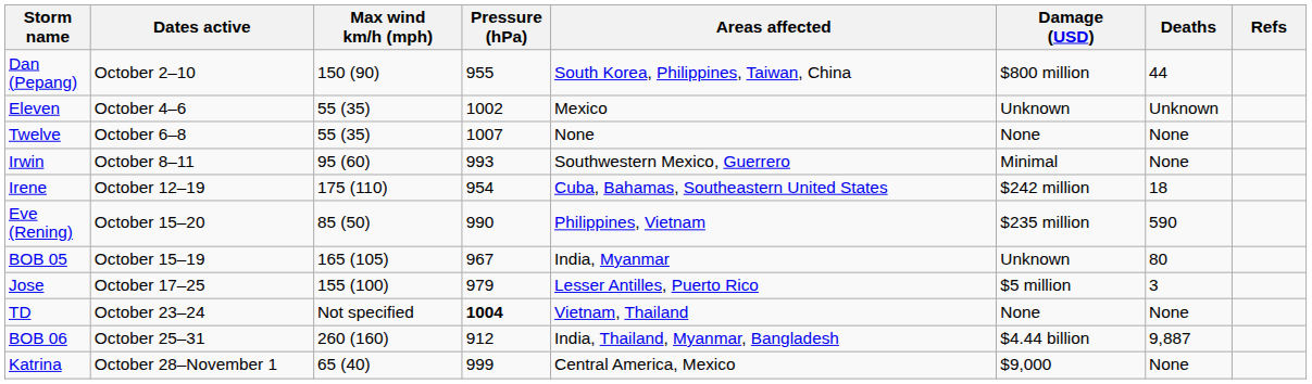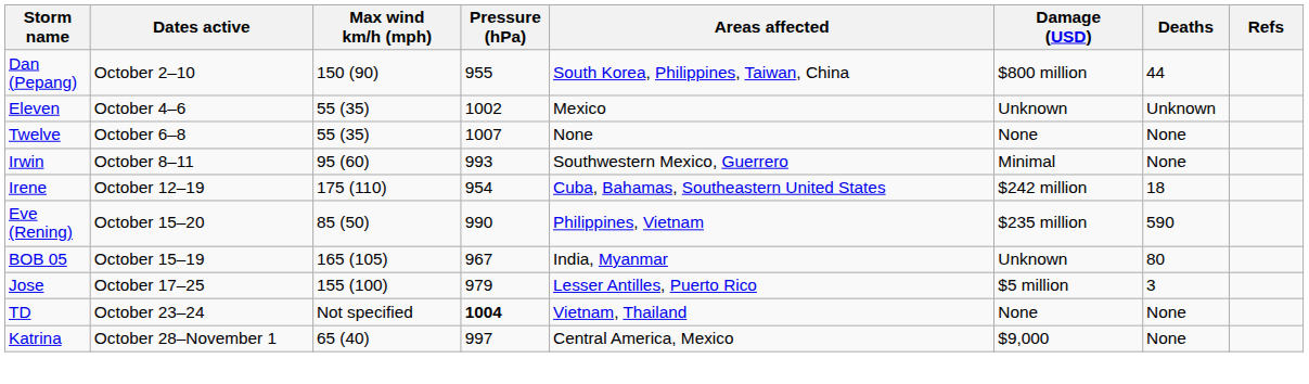 <table class="wikitable sortable">
 <tr>
 <th width="5%">Storm name</th>
 <th width="15%">Dates active</th>
 <th width="10%">Max wind<br>km/h (mph)</th>
 <th width="5%">Pressure<br>(hPa)</th>
 <th width="30%">Areas affected</th>
 <th width="10%">Damage<br>(<a href='#'>USD</a>)</th>
 <th width="5%">Deaths</th>
 <th width="5%">Refs</th>
 </tr>
 <tr>
 <td><a href='#'>Dan (Pepang)</a></td>
 <td>October 2–10</td>
 <td>150 (90)</td>
 <td>955</td>
 <td><a href='#'>South Korea</a>, <a href='#'>Philippines</a>, <a href='#'>Taiwan</a>, China</td>
 <td>$800 million</td>
 <td>44</td>
 <td></td>
 </tr>
 <tr>
 <td><a href='#'>Eleven</a></td>
 <td>October 4–6</td>
 <td>55 (35)</td>
 <td>1002</td>
 <td>Mexico</td>
 <td>Unknown</td>
 <td>Unknown</td>
 <td></td>
 </tr>
 <tr>
 <td><a href='#'>Twelve</a></td>
 <td>October 6–8</td>
 <td>55 (35)</td>
 <td>1007</td>
 <td>None</td>
 <td>None</td>
 <td>None</td>
 <td></td>
 </tr>
 <tr>
 <td><a href='#'>Irwin</a></td>
 <td>October 8–11</td>
 <td>95 (60)</td>
 <td>993</td>
 <td>Southwestern Mexico, <a href='#'>Guerrero</a></td>
 <td>Minimal</td>
 <td>None</td>
 <td></td>
 </tr>
 <tr>
 <td><a href='#'>Irene</a></td>
 <td>October 12–19</td>
 <td>175 (110)</td>
 <td>954</td>
 <td><a href='#'>Cuba</a>, <a href='#'>Bahamas</a>, <a href='#'>Southeastern United States</a></td>
 <td>$242 million</td>
 <td>18</td>
 <td></td>
 </tr>
 <tr>
 <td><a href='#'>Eve (Rening)</a></td>
 <td>October 15–20</td>
 <td>85 (50)</td>
 <td>990</td>
 <td><a href='#'>Philippines</a>, <a href='#'>Vietnam</a></td>
 <td>$235 million</td>
 <td>590</td>
 <td></td>
 </tr>
 <tr>
 <td><a href='#'>BOB 05</a></td>
 <td>October 15–19</td>
 <td>165 (105)</td>
 <td>967</td>
 <td>India, <a href='#'>Myanmar</a></td>
 <td>Unknown</td>
 <td>80</td>
 <td></td>
 </tr>
 <tr>
 <td><a href='#'>Jose</a></td>
 <td>October 17–25</td>
 <td>155 (100)</td>
 <td>979</td>
 <td><a href='#'>Lesser Antilles</a>, <a href='#'>Puerto Rico</a></td>
 <td>$5 million</td>
 <td>3</td>
 <td></td>
 </tr>
 <tr>
 <td><a href='#'>TD</a></td>
 <td>October 23–24</td>
 <td>Not specified</td>
 <td><strong>1004</strong></td>
 <td><a href='#'>Vietnam</a>, <a href='#'>Thailand</a></td>
 <td>None</td>
 <td>None</td>
 <td></td>
 </tr>
 <tr>
-<td><a href='#'>BOB 06</a></td>
-<td>October 25–31</td>
-<td>260 (160)</td>
-<td>912</td>
-<td>India, <a href='#'>Thailand</a>, <a href='#'>Myanmar</a>, <a href='#'>Bangladesh</a></td>
-<td>$4.44 billion</td>
-<td>9,887</td>
-<td></td>
-</tr>
-<tr>
 <td><a href='#'>Katrina</a></td>
 <td>October 28–November 1</td>
 <td>65 (40)</td>
-<td>999</td>
+<td>997</td>
 <td>Central America, Mexico</td>
 <td>$9,000</td>
 <td>None</td>
 <td></td>
 </tr>
 </table>
